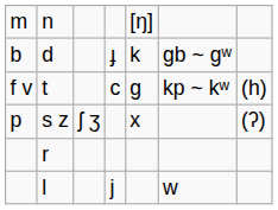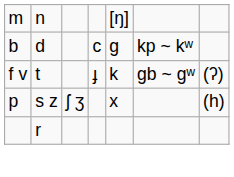 <table class="wikitable IPA">
 <tr>
 <td>m</td>
 <td>n</td>
 <td></td>
 <td></td>
 <td>[ŋ]</td>
 <td></td>
 </tr>
 <tr>
 <td>b</td>
 <td>d</td>
 <td></td>
-<td>ɟ</td>
-<td>k</td>
-<td>ɡb ~ ɡʷ</td>
+<td>c</td>
+<td>ɡ</td>
+<td>kp ~ kʷ</td>
 <td></td>
 </tr>
 <tr>
 <td>f v</td>
 <td>t</td>
 <td></td>
-<td>c</td>
-<td>ɡ</td>
-<td>kp ~ kʷ</td>
-<td>(h)</td>
+<td>ɟ</td>
+<td>k</td>
+<td>ɡb ~ ɡʷ</td>
+<td>(ʔ)</td>
 </tr>
 <tr>
 <td>p</td>
 <td>s z</td>
 <td>ʃ ʒ</td>
 <td></td>
 <td>x</td>
 <td></td>
-<td>(ʔ)</td>
+<td>(h)</td>
 </tr>
 <tr>
 <td></td>
 <td>r</td>
 <td></td>
 <td></td>
 <td></td>
 <td></td>
 </tr>
-<tr>
-<td></td>
-<td>l</td>
-<td></td>
-<td>j</td>
-<td></td>
-<td>w</td>
-<td></td>
-</tr>
 </table>
